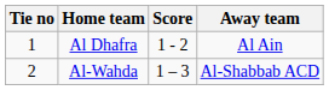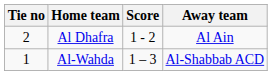 <table class="wikitable" style="text-align: center">
 <tr>
 <th>Tie no</th>
 <th>Home team</th>
 <th>Score</th>
 <th>Away team</th>
 </tr>
 <tr>
-<td>1</td>
+<td>2</td>
 <td><a href='#'>Al Dhafra</a></td>
 <td>1 - 2</td>
 <td><a href='#'>Al Ain</a></td>
 </tr>
 <tr>
-<td>2</td>
+<td>1</td>
 <td><a href='#'>Al-Wahda</a></td>
 <td>1 – 3</td>
 <td><a href='#'>Al-Shabbab ACD</a></td>
 </tr>
 </table>
